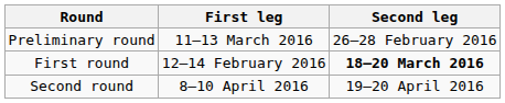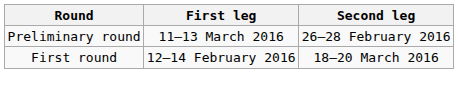 <table class="wikitable" style="text-align:center">
 <tr>
 <th>Round</th>
 <th>First leg</th>
 <th>Second leg</th>
 </tr>
 <tr>
 <td>Preliminary round</td>
 <td>11–13 March 2016</td>
 <td>26–28 February 2016</td>
 </tr>
 <tr>
 <td>First round</td>
 <td>12–14 February 2016</td>
-<td><strong>18–20 March 2016</strong></td>
-</tr>
-<tr>
-<td>Second round</td>
-<td>8–10 April 2016</td>
-<td>19–20 April 2016</td>
+<td>18–20 March 2016</td>
 </tr>
 </table>
